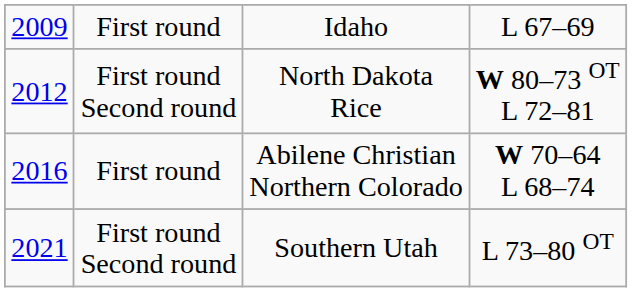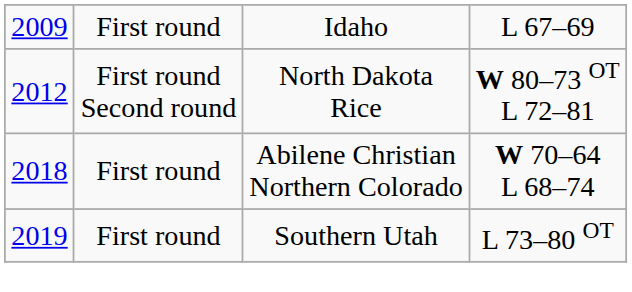 <table class="wikitable">
 <tr align="center">
 <td><a href='#'>2009</a></td>
 <td>First round</td>
 <td>Idaho</td>
 <td>L 67–69</td>
 </tr>
 <tr align=center>
 <td><a href='#'>2012</a></td>
 <td>First round<br>Second round</td>
 <td>North Dakota<br>Rice</td>
 <td><strong>W</strong> 80–73 <sup>OT</sup><br>L 72–81</td>
 </tr>
 <tr align=center>
-<td><a href='#'>2016</a></td>
+<td><a href='#'>2018</a></td>
 <td>First round</td>
 <td>Abilene Christian<br>Northern Colorado</td>
 <td><strong>W</strong> 70–64<br>L 68–74</td>
 </tr>
 <tr align=center>
-<td><a href='#'>2021</a></td>
-<td>First round<br>Second round</td>
+<td><a href='#'>2019</a></td>
+<td>First round</td>
 <td>Southern Utah</td>
 <td>L 73–80 <sup>OT</sup></td>
 </tr>
 </table>
